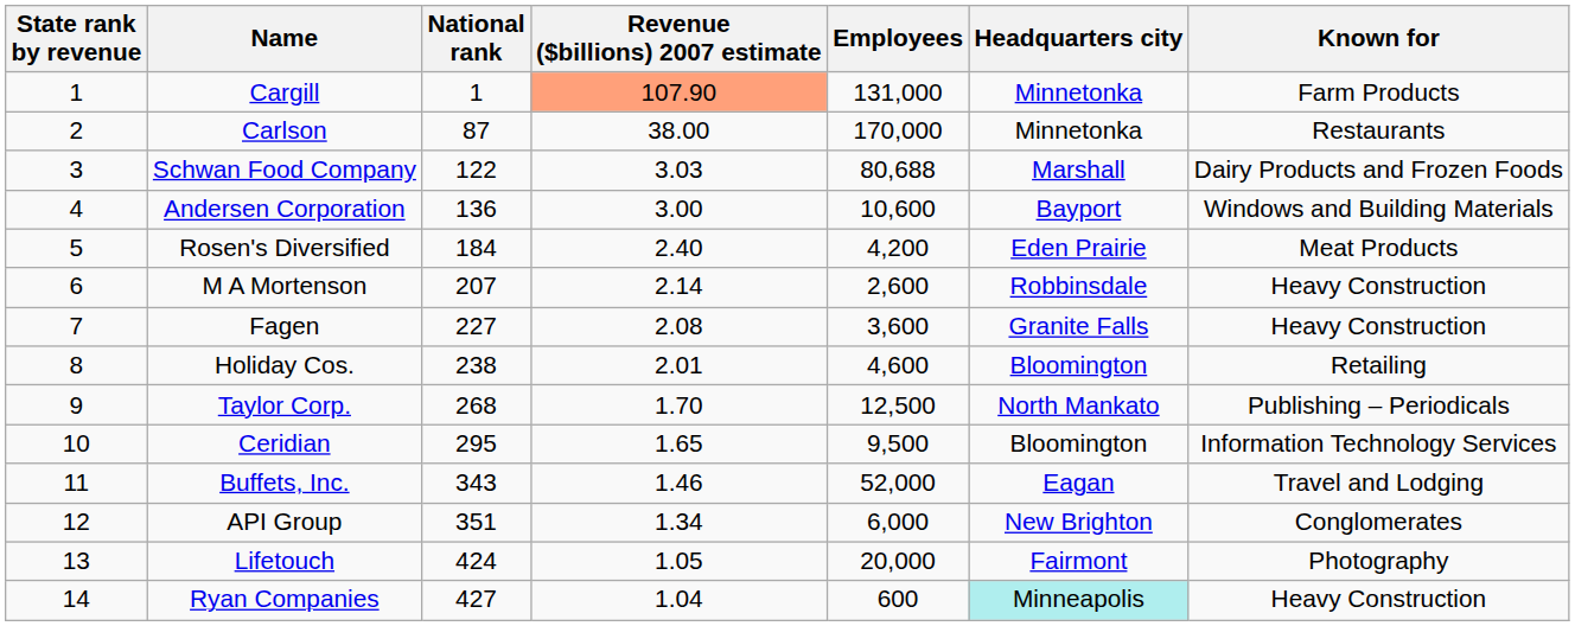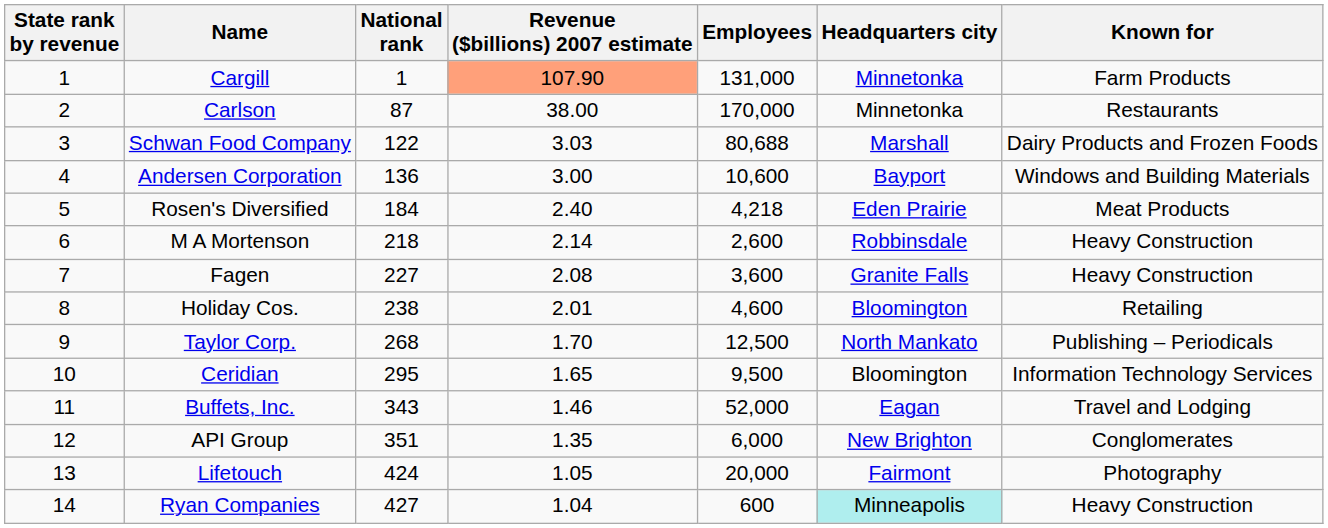 <table class=wikitable style="text-align:center">
 <tr>
 <th>State rank<br>by revenue</th>
 <th>Name</th>
 <th>National<br>rank</th>
 <th>Revenue<br> ($billions)   2007 estimate</th>
 <th>Employees</th>
 <th>Headquarters city</th>
 <th>Known for</th>
 </tr>
 <tr>
 <td>1</td>
 <td><a href='#'>Cargill</a></td>
 <td>1</td>
 <td style="background: lightsalmon;">107.90</td>
 <td>131,000</td>
 <td><a href='#'>Minnetonka</a></td>
 <td>Farm Products</td>
 </tr>
 <tr>
 <td>2</td>
 <td><a href='#'>Carlson</a></td>
 <td>87</td>
 <td>38.00</td>
 <td>170,000</td>
 <td>Minnetonka</td>
 <td>Restaurants</td>
 </tr>
 <tr>
 <td>3</td>
 <td><a href='#'>Schwan Food Company</a></td>
 <td>122</td>
 <td>3.03</td>
 <td>80,688</td>
 <td><a href='#'>Marshall</a></td>
 <td>Dairy Products and Frozen Foods</td>
 </tr>
 <tr>
 <td>4</td>
 <td><a href='#'>Andersen Corporation</a></td>
 <td>136</td>
 <td>3.00</td>
 <td>10,600</td>
 <td><a href='#'>Bayport</a></td>
 <td>Windows and Building Materials</td>
 </tr>
 <tr>
 <td>5</td>
 <td>Rosen's Diversified</td>
 <td>184</td>
 <td>2.40</td>
-<td>4,200</td>
+<td>4,218</td>
 <td><a href='#'>Eden Prairie</a></td>
 <td>Meat Products</td>
 </tr>
 <tr>
 <td>6</td>
 <td>M A Mortenson</td>
-<td>207</td>
+<td>218</td>
 <td>2.14</td>
 <td>2,600</td>
 <td><a href='#'>Robbinsdale</a></td>
 <td>Heavy Construction</td>
 </tr>
 <tr>
 <td>7</td>
 <td>Fagen</td>
 <td>227</td>
 <td>2.08</td>
 <td>3,600</td>
 <td><a href='#'>Granite Falls</a></td>
 <td>Heavy Construction</td>
 </tr>
 <tr>
 <td>8</td>
 <td>Holiday Cos.</td>
 <td>238</td>
 <td>2.01</td>
 <td>4,600</td>
 <td><a href='#'>Bloomington</a></td>
 <td>Retailing</td>
 </tr>
 <tr>
 <td>9</td>
 <td><a href='#'>Taylor Corp.</a></td>
 <td>268</td>
 <td>1.70</td>
 <td>12,500</td>
 <td><a href='#'>North Mankato</a></td>
 <td>Publishing – Periodicals</td>
 </tr>
 <tr>
 <td>10</td>
 <td><a href='#'>Ceridian</a></td>
 <td>295</td>
 <td>1.65</td>
 <td>9,500</td>
 <td>Bloomington</td>
 <td>Information Technology Services</td>
 </tr>
 <tr>
 <td>11</td>
 <td><a href='#'>Buffets, Inc.</a></td>
 <td>343</td>
 <td>1.46</td>
 <td>52,000</td>
 <td><a href='#'>Eagan</a></td>
 <td>Travel and Lodging</td>
 </tr>
 <tr>
 <td>12</td>
 <td>API Group</td>
 <td>351</td>
-<td>1.34</td>
+<td>1.35</td>
 <td>6,000</td>
 <td><a href='#'>New Brighton</a></td>
 <td>Conglomerates</td>
 </tr>
 <tr>
 <td>13</td>
 <td><a href='#'>Lifetouch</a></td>
 <td>424</td>
 <td>1.05</td>
 <td>20,000</td>
 <td><a href='#'>Fairmont</a></td>
 <td>Photography</td>
 </tr>
 <tr>
 <td>14</td>
 <td><a href='#'>Ryan Companies</a></td>
 <td>427</td>
 <td>1.04</td>
 <td>600</td>
 <td style="background: paleturquoise;">Minneapolis</td>
 <td>Heavy Construction</td>
 </tr>
 </table>
